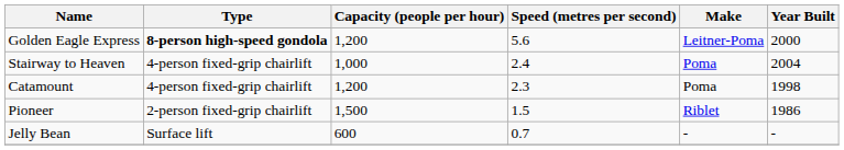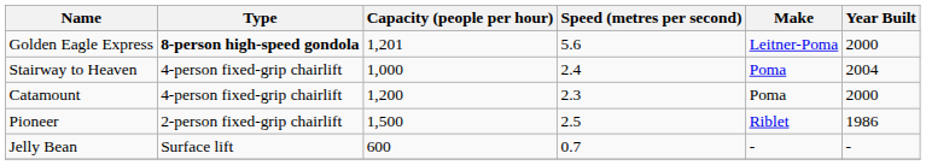 <table class="wikitable" border="1">
 <tr>
 <th>Name</th>
 <th>Type</th>
 <th>Capacity (people per hour)</th>
 <th>Speed (metres per second)</th>
 <th>Make</th>
 <th>Year Built</th>
 </tr>
 <tr>
 <td>Golden Eagle Express</td>
 <td><strong>8-person high-speed gondola</strong></td>
-<td>1,200</td>
+<td>1,201</td>
 <td>5.6</td>
 <td><a href='#'>Leitner-Poma</a></td>
 <td>2000</td>
 </tr>
 <tr>
 <td>Stairway to Heaven</td>
 <td>4-person fixed-grip chairlift</td>
 <td>1,000</td>
 <td>2.4</td>
 <td><a href='#'>Poma</a></td>
 <td>2004</td>
 </tr>
 <tr>
 <td>Catamount</td>
 <td>4-person fixed-grip chairlift</td>
 <td>1,200</td>
 <td>2.3</td>
 <td>Poma</td>
-<td>1998</td>
+<td>2000</td>
 </tr>
 <tr>
 <td>Pioneer</td>
 <td>2-person fixed-grip chairlift</td>
 <td>1,500</td>
-<td>1.5</td>
+<td>2.5</td>
 <td><a href='#'>Riblet</a></td>
 <td>1986</td>
 </tr>
 <tr>
 <td>Jelly Bean</td>
 <td>Surface lift</td>
 <td>600</td>
 <td>0.7</td>
 <td>-</td>
 <td>-</td>
 </tr>
 <tr>
 </tr>
 </table>
